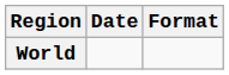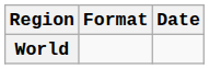 <table class="wikitable plainrowheaders">
 <tr>
 <th scope="col">Region</th>
+<th scope="col">Format</th>
 <th scope="col">Date</th>
-<th scope="col">Format</th>
 </tr>
 <tr>
 <th scope="row">World</th>
 <td></td>
 <td></td>
 </tr>
 </table>
